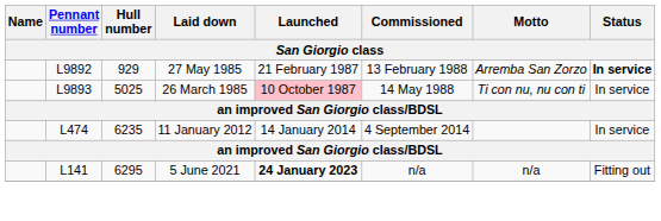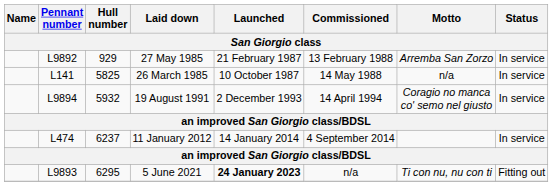 <table border="1" class="wikitable">
 <tr>
 <th>Name</th>
 <th><a href='#'>Pennant<br>number</a></th>
 <th>Hull<br>number</th>
 <th>Laid down</th>
 <th>Launched</th>
 <th>Commissioned</th>
 <th>Motto</th>
 <th>Status</th>
 </tr>
 <tr>
 <th colspan=8> <em>San Giorgio</em> class</th>
 </tr>
 <tr>
 <td></td>
 <td align="center">L9892</td>
 <td align="center">929 </td>
 <td align="center">27 May 1985</td>
 <td align="center">21 February 1987</td>
 <td align="center">13 February 1988</td>
 <td align="center"><em>Arremba San Zorzo</em></td>
-<td align="center"><strong>In service</strong></td>
+<td align="center">In service</td>
 </tr>
 <tr>
 <td></td>
-<td align="center">L9893</td>
-<td align="center">5025</td>
+<td align="center">L141</td>
+<td align="center">5825</td>
 <td align="center">26 March 1985</td>
-<td align="center" style="background: pink;">10 October 1987</td>
+<td align="center">10 October 1987</td>
 <td align="center">14 May 1988</td>
-<td align="center"><em>Ti con nu, nu con ti</em></td>
+<td align="center">n/a</td>
+<td align="center">In service</td>
+</tr>
+<tr>
+<td></td>
+<td align="center">L9894</td>
+<td align="center">5932</td>
+<td align="center">19 August 1991</td>
+<td align="center">2 December 1993</td>
+<td align="center">14 April 1994</td>
+<td align="center"><em>Coragio no manca<br>co' semo nel giusto</em></td>
 <td align="center">In service</td>
 </tr>
 <tr>
 <th colspan=8> an improved <em>San Giorgio</em> class/BDSL</th>
 </tr>
 <tr>
 <td></td>
 <td align="center">L474</td>
-<td align="center">6235</td>
+<td align="center">6237</td>
 <td align="center">11 January 2012 </td>
 <td align="center">14 January 2014 </td>
 <td align="center">4 September 2014 </td>
 <td align="center"></td>
 <td align="center">In service</td>
 </tr>
 <tr>
 <th colspan=8> an improved <em>San Giorgio</em> class/BDSL</th>
 </tr>
 <tr>
 <td></td>
-<td align="center">L141</td>
+<td align="center">L9893</td>
 <td align="center">6295</td>
 <td align="center">5 June 2021</td>
 <td align="center"><strong>24 January 2023</strong></td>
 <td align="center">n/a</td>
-<td align="center">n/a</td>
+<td align="center"><em>Ti con nu, nu con ti</em></td>
 <td align="center">Fitting out</td>
 </tr>
 <tr>
 </tr>
 </table>
